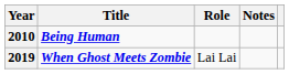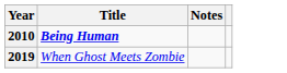 <table class="wikitable sortable plainrowheaders">
 <tr>
 <th scope="col">Year</th>
 <th scope="col">Title</th>
-<th scope="col">Role</th>
 <th scope="col" class="unsortable">Notes</th>
 <th scope="col" class="unsortable"></th>
 </tr>
 <tr>
 <th scope="row">2010</th>
 <td><strong><em><a href='#'>Being Human</a></em></strong></td>
 <td></td>
 <td></td>
-<td></td>
 </tr>
 <tr>
 <th scope="row">2019</th>
-<td><strong><em><a href='#'>When Ghost Meets Zombie</a></em></strong></td>
-<td>Lai Lai</td>
+<td><em><a href='#'>When Ghost Meets Zombie</a></em></td>
 <td></td>
 <td></td>
 </tr>
 </table>
